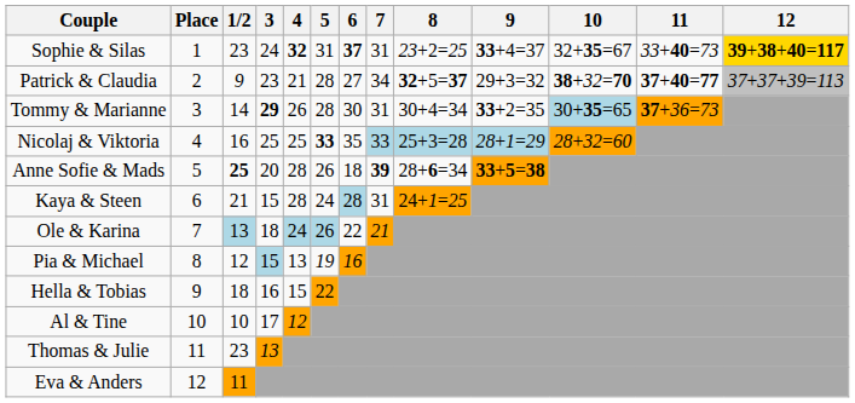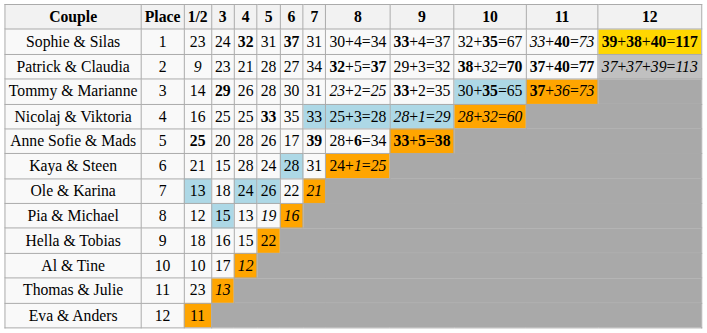 <table class="wikitable sortable" style="text-align:center;margin:auto;">
 <tr>
 <th>Couple</th>
 <th>Place</th>
 <th>1/2</th>
 <th>3</th>
 <th>4</th>
 <th>5</th>
 <th>6</th>
 <th>7</th>
 <th>8</th>
 <th>9</th>
 <th>10</th>
 <th>11</th>
 <th>12</th>
 </tr>
 <tr>
 <td style="text-align:center;">Sophie & Silas</td>
 <td>1</td>
 <td>23</td>
 <td>24</td>
 <td><span><strong>32</strong></span></td>
 <td>31</td>
 <td><span><strong>37</strong></span></td>
 <td>31</td>
-<td><span><em>23</em></span>+2=<span><em>25</em></span></td>
+<td>30+4=34</td>
 <td><span><strong>33</strong></span>+4=37</td>
 <td>32+<span><strong>35</strong></span>=67</td>
 <td><span><em>33</em></span>+<span><strong>40</strong></span>=<span><em>73</em></span></td>
 <td style="background:gold;"><span><strong>39</strong></span>+<span><strong>38</strong></span>+<span><strong>40</strong></span>=<span><strong>117</strong></span></td>
 </tr>
 <tr>
 <td style="text-align:center;">Patrick & Claudia</td>
 <td>2</td>
 <td><span><em>9</em></span></td>
 <td>23</td>
 <td>21</td>
 <td>28</td>
 <td>27</td>
 <td>34</td>
 <td><span><strong>32</strong></span>+5=<span><strong>37</strong></span></td>
 <td>29+3=32</td>
 <td><span><strong>38</strong></span>+<span><em>32</em></span>=<span><strong>70</strong></span></td>
 <td><span><strong>37</strong></span>+<span><strong>40</strong></span>=<span><strong>77</strong></span></td>
 <td style="background:silver;"><span><em>37</em></span>+<em><span>37</span></em>+<span><em>39</em></span>=<span><em>113</em></span></td>
 </tr>
 <tr>
 <td style="text-align:center;">Tommy & Marianne</td>
 <td>3</td>
 <td>14</td>
 <td><span><strong>29</strong></span></td>
 <td>26</td>
 <td>28</td>
 <td>30</td>
 <td>31</td>
-<td>30+4=34</td>
+<td><span><em>23</em></span>+2=<span><em>25</em></span></td>
 <td><span><strong>33</strong></span>+2=35</td>
 <td style="background:lightblue;">30+<span><strong>35</strong></span>=65</td>
 <td style="background:Orange;"><span><strong>37</strong></span>+<span><em>36</em></span>=<span><em>73</em></span></td>
 <td style="background:darkgray;" colspan="15"></td>
 </tr>
 <tr>
 <td style="text-align:center;">Nicolaj & Viktoria</td>
 <td>4</td>
 <td>16</td>
 <td>25</td>
 <td>25</td>
 <td><span><strong>33</strong></span></td>
 <td>35</td>
 <td style="background:lightblue;">33</td>
 <td style="background:lightblue;">25+3=28</td>
 <td style="background:lightblue;"><span><em>28</em></span>+<span><em>1</em></span>=<span><em>29</em></span></td>
 <td style="background:orange;"><span><em>28</em></span>+<span><em>32</em></span>=<span><em>60</em></span></td>
 <td style="background:darkgray;" colspan="15"></td>
 </tr>
 <tr>
 <td style="text-align:center;">Anne Sofie & Mads</td>
 <td>5</td>
 <td><span><strong>25</strong></span></td>
 <td>20</td>
 <td>28</td>
 <td>26</td>
-<td>18</td>
+<td>17</td>
 <td><span><strong>39</strong></span></td>
 <td>28+<span><strong>6</strong></span>=34</td>
 <td style="background:orange;"><span><strong>33</strong></span>+<span><strong>5</strong></span>=<span><strong>38</strong></span></td>
 <td style="background:darkgray;" colspan="15"></td>
 </tr>
 <tr>
 <td style="text-align:center;">Kaya & Steen</td>
 <td>6</td>
 <td>21</td>
 <td>15</td>
 <td>28</td>
 <td>24</td>
 <td style="background:lightblue;">28</td>
 <td>31</td>
 <td style="background:orange;">24+<span><em>1</em></span>=<span><em>25</em></span></td>
 <td style="background:darkgray;" colspan="15"></td>
 </tr>
 <tr>
 <td style="text-align:center;">Ole & Karina</td>
 <td>7</td>
 <td style="background:lightblue;">13</td>
 <td>18</td>
 <td style="background:lightblue;">24</td>
 <td style="background:lightblue;">26</td>
 <td>22</td>
 <td style="background:orange;"><span><em>21</em></span></td>
 <td style="background:darkgray;" colspan="15"></td>
 </tr>
 <tr>
 <td style="text-align:center;">Pia & Michael</td>
 <td>8</td>
 <td>12</td>
 <td style="background:lightblue;">15</td>
 <td>13</td>
 <td><span><em>19</em></span></td>
 <td style="background:orange;"><span><em>16</em></span></td>
 <td style="background:darkgray;" colspan="15"></td>
 </tr>
 <tr>
 <td style="text-align:center;">Hella & Tobias</td>
 <td>9</td>
 <td>18</td>
 <td>16</td>
 <td>15</td>
 <td style="background:orange;">22</td>
 <td style="background:darkgray;" colspan="15"></td>
 </tr>
 <tr>
 <td style="text-align:center;">Al & Tine</td>
 <td>10</td>
 <td>10</td>
 <td>17</td>
 <td style="background:orange;"><span><em>12</em></span></td>
 <td style="background:darkgray;" colspan="15"></td>
 </tr>
 <tr>
 <td style="text-align:center;">Thomas & Julie</td>
 <td>11</td>
 <td>23</td>
 <td style="background:orange;"><span><em>13</em></span></td>
 <td style="background:darkgray;" colspan="15"></td>
 </tr>
 <tr>
 <td style="text-align:center;">Eva & Anders</td>
 <td>12</td>
 <td style="background:orange;">11</td>
 <td style="background:darkgray;" colspan="15"></td>
 </tr>
 </table>
